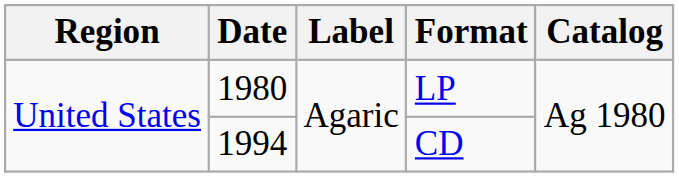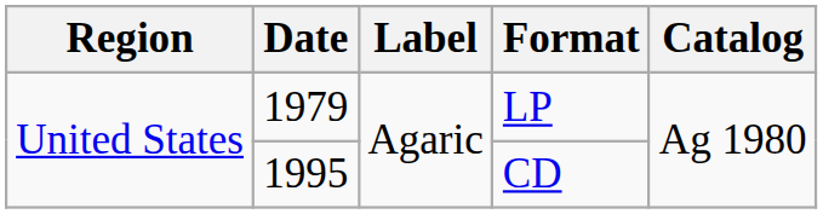 <table class="wikitable">
 <tr>
 <th>Region</th>
 <th>Date</th>
 <th>Label</th>
 <th>Format</th>
 <th>Catalog</th>
 </tr>
 <tr>
 <td rowspan="2"><a href='#'>United States</a></td>
-<td>1980</td>
+<td>1979</td>
 <td rowspan="2">Agaric</td>
 <td><a href='#'>LP</a></td>
 <td rowspan="2">Ag 1980</td>
 </tr>
 <tr>
-<td>1994</td>
+<td>1995</td>
 <td><a href='#'>CD</a></td>
 </tr>
 </table>
